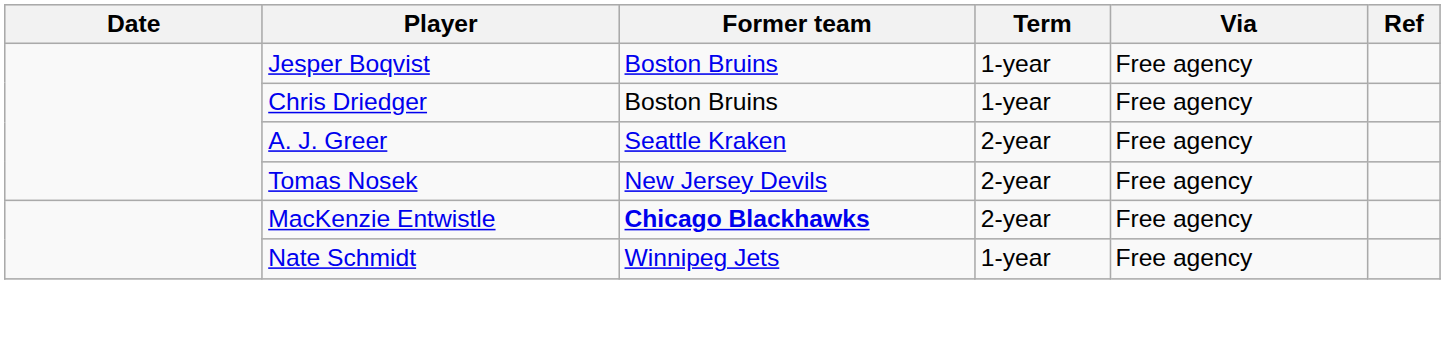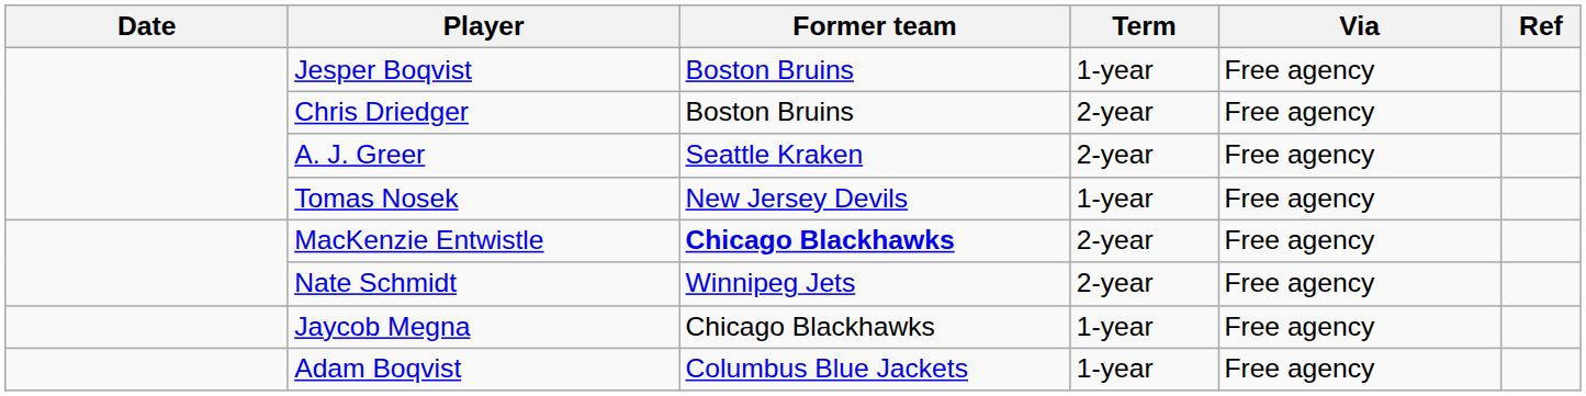 <table class="wikitable">
 <tr style="background:#ddd; text-align:center;">
 <th style="width: 10em;">Date</th>
 <th style="width: 14em;">Player</th>
 <th style="width: 14em;">Former team</th>
 <th style="width: 5em;">Term</th>
 <th style="width: 10em;">Via</th>
 <th style="width: 2.5em;">Ref</th>
 </tr>
 <tr>
 <td rowspan="4"></td>
 <td><a href='#'>Jesper Boqvist</a></td>
 <td><a href='#'>Boston Bruins</a></td>
 <td>1-year</td>
 <td>Free agency</td>
 <td></td>
 </tr>
 <tr>
 <td><a href='#'>Chris Driedger</a></td>
 <td>Boston Bruins</td>
-<td>1-year</td>
+<td>2-year</td>
 <td>Free agency</td>
 <td></td>
 </tr>
 <tr>
 <td><a href='#'>A. J. Greer</a></td>
 <td><a href='#'>Seattle Kraken</a></td>
 <td>2-year</td>
 <td>Free agency</td>
 <td></td>
 </tr>
 <tr>
 <td><a href='#'>Tomas Nosek</a></td>
 <td><a href='#'>New Jersey Devils</a></td>
-<td>2-year</td>
+<td>1-year</td>
 <td>Free agency</td>
 <td></td>
 </tr>
 <tr>
 <td rowspan="2"></td>
 <td><a href='#'>MacKenzie Entwistle</a></td>
 <td><strong><a href='#'>Chicago Blackhawks</a></strong></td>
 <td>2-year</td>
 <td>Free agency</td>
 <td></td>
 </tr>
 <tr>
 <td><a href='#'>Nate Schmidt</a></td>
 <td><a href='#'>Winnipeg Jets</a></td>
+<td>2-year</td>
+<td>Free agency</td>
+<td></td>
+</tr>
+<tr>
+<td></td>
+<td><a href='#'>Jaycob Megna</a></td>
+<td>Chicago Blackhawks</td>
+<td>1-year</td>
+<td>Free agency</td>
+<td></td>
+</tr>
+<tr>
+<td></td>
+<td><a href='#'>Adam Boqvist</a></td>
+<td><a href='#'>Columbus Blue Jackets</a></td>
 <td>1-year</td>
 <td>Free agency</td>
 <td></td>
 </tr>
 </table>
